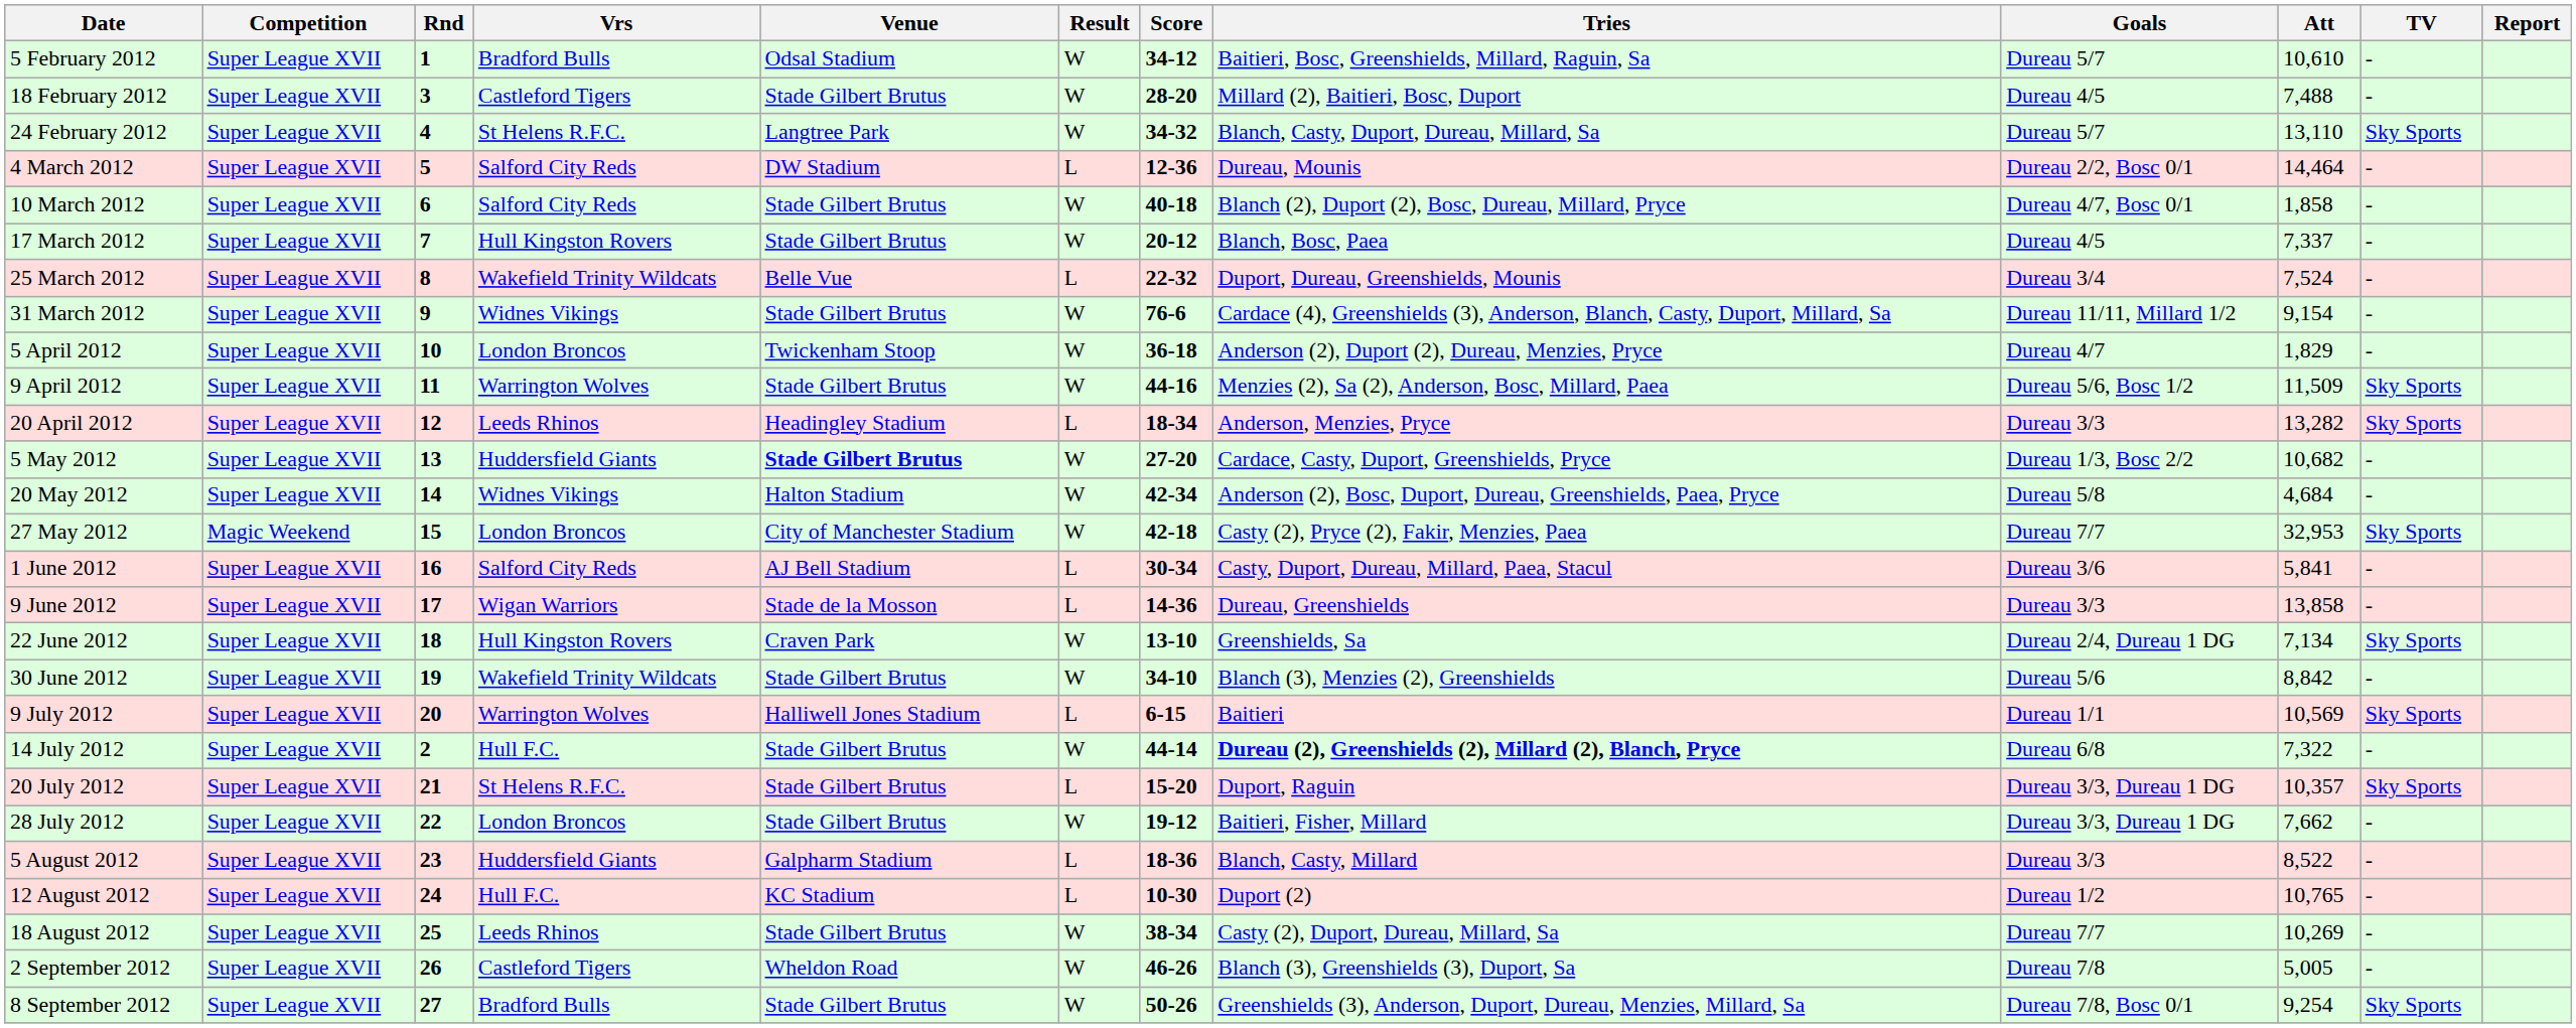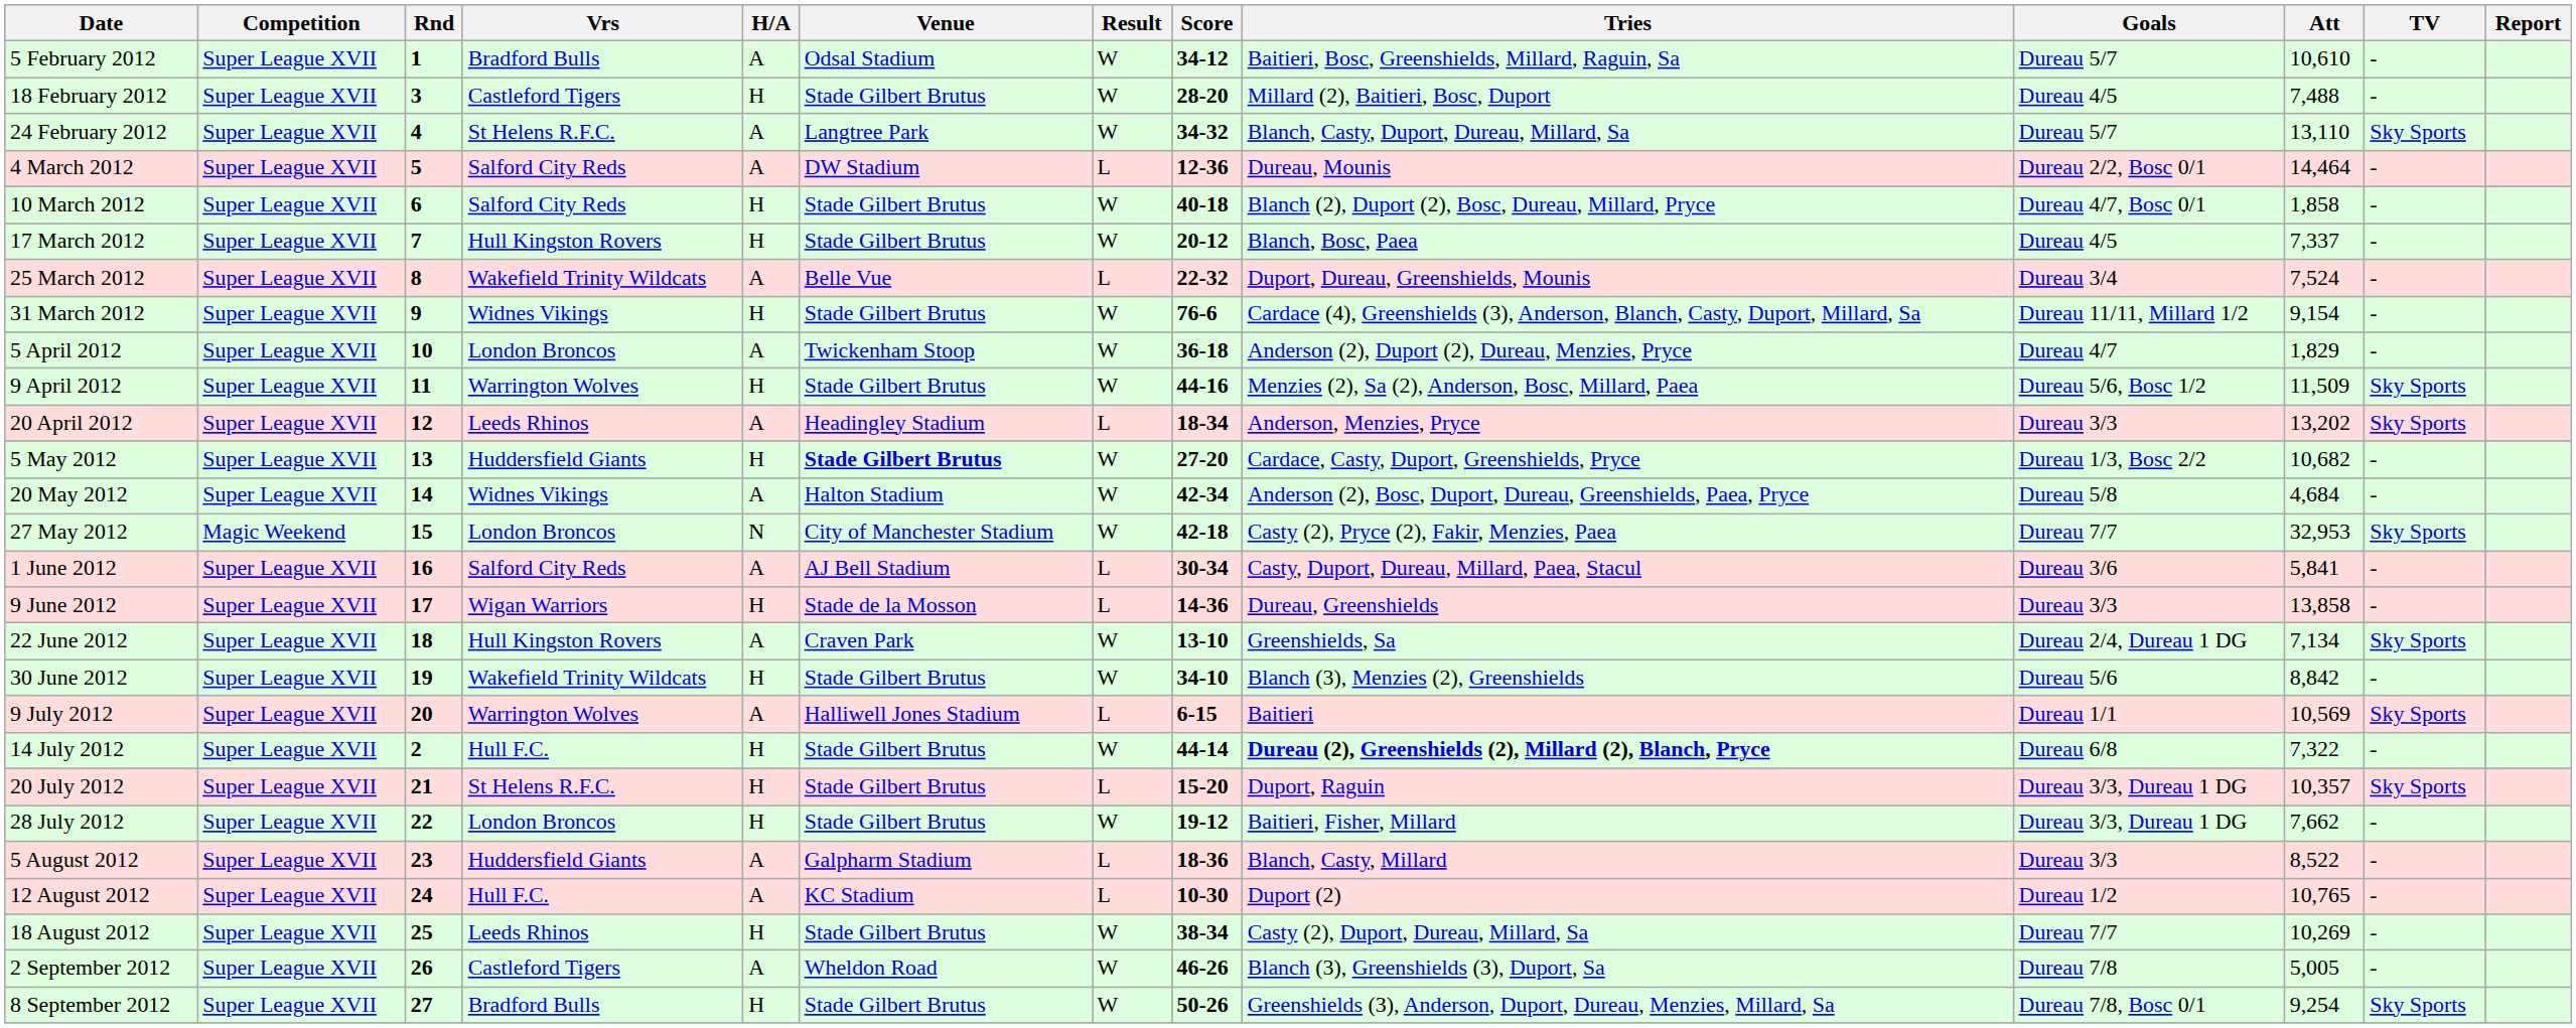 <table class="wikitable"  style="font-size:85%; width:100%;">
 <tr>
 <th>Date</th>
 <th>Competition</th>
 <th>Rnd</th>
 <th>Vrs</th>
+<th>H/A</th>
 <th>Venue</th>
 <th>Result</th>
 <th>Score</th>
 <th>Tries</th>
 <th>Goals</th>
 <th>Att</th>
 <th>TV</th>
 <th>Report</th>
 </tr>
 <tr style="background:#ddffdd;" width=20 | >
 <td>5 February 2012</td>
 <td><a href='#'>Super League XVII</a></td>
 <td><strong>1</strong></td>
 <td><a href='#'>Bradford Bulls</a></td>
+<td>A</td>
 <td><a href='#'>Odsal Stadium</a></td>
 <td>W</td>
 <td><strong>34-12</strong></td>
 <td><a href='#'>Baitieri</a>, <a href='#'>Bosc</a>, <a href='#'>Greenshields</a>, <a href='#'>Millard</a>, <a href='#'>Raguin</a>, <a href='#'>Sa</a></td>
 <td><a href='#'>Dureau</a> 5/7</td>
 <td>10,610</td>
 <td>-</td>
 <td></td>
 </tr>
 <tr style="background:#ddffdd;" width=20 | >
 <td>18 February 2012</td>
 <td><a href='#'>Super League XVII</a></td>
 <td><strong>3</strong></td>
 <td><a href='#'>Castleford Tigers</a></td>
+<td>H</td>
 <td><a href='#'>Stade Gilbert Brutus</a></td>
 <td>W</td>
 <td><strong>28-20</strong></td>
 <td><a href='#'>Millard</a> (2), <a href='#'>Baitieri</a>, <a href='#'>Bosc</a>, <a href='#'>Duport</a></td>
 <td><a href='#'>Dureau</a> 4/5</td>
 <td>7,488</td>
 <td>-</td>
 <td></td>
 </tr>
 <tr style="background:#ddffdd;" width=20 | >
 <td>24 February 2012</td>
 <td><a href='#'>Super League XVII</a></td>
 <td><strong>4</strong></td>
 <td><a href='#'>St Helens R.F.C.</a></td>
+<td>A</td>
 <td><a href='#'>Langtree Park</a></td>
 <td>W</td>
 <td><strong>34-32</strong></td>
 <td><a href='#'>Blanch</a>, <a href='#'>Casty</a>, <a href='#'>Duport</a>, <a href='#'>Dureau</a>, <a href='#'>Millard</a>, <a href='#'>Sa</a></td>
 <td><a href='#'>Dureau</a> 5/7</td>
 <td>13,110</td>
 <td><a href='#'>Sky Sports</a></td>
 <td></td>
 </tr>
 <tr style="background:#ffdddd;" width=20 | >
 <td>4 March 2012</td>
 <td><a href='#'>Super League XVII</a></td>
 <td><strong>5</strong></td>
 <td><a href='#'>Salford City Reds</a></td>
+<td>A</td>
 <td><a href='#'>DW Stadium</a></td>
 <td>L</td>
 <td><strong>12-36</strong></td>
 <td><a href='#'>Dureau</a>, <a href='#'>Mounis</a></td>
 <td><a href='#'>Dureau</a> 2/2, <a href='#'>Bosc</a> 0/1</td>
 <td>14,464</td>
 <td>-</td>
 <td></td>
 </tr>
 <tr style="background:#ddffdd;" width=20 | >
 <td>10 March 2012</td>
 <td><a href='#'>Super League XVII</a></td>
 <td><strong>6</strong></td>
 <td><a href='#'>Salford City Reds</a></td>
+<td>H</td>
 <td><a href='#'>Stade Gilbert Brutus</a></td>
 <td>W</td>
 <td><strong>40-18</strong></td>
 <td><a href='#'>Blanch</a> (2), <a href='#'>Duport</a> (2), <a href='#'>Bosc</a>, <a href='#'>Dureau</a>, <a href='#'>Millard</a>, <a href='#'>Pryce</a></td>
 <td><a href='#'>Dureau</a> 4/7, <a href='#'>Bosc</a> 0/1</td>
 <td>1,858</td>
 <td>-</td>
 <td></td>
 </tr>
 <tr style="background:#ddffdd;" width=20 | >
 <td>17 March 2012</td>
 <td><a href='#'>Super League XVII</a></td>
 <td><strong>7</strong></td>
 <td><a href='#'>Hull Kingston Rovers</a></td>
+<td>H</td>
 <td><a href='#'>Stade Gilbert Brutus</a></td>
 <td>W</td>
 <td><strong>20-12</strong></td>
 <td><a href='#'>Blanch</a>, <a href='#'>Bosc</a>, <a href='#'>Paea</a></td>
 <td><a href='#'>Dureau</a> 4/5</td>
 <td>7,337</td>
 <td>-</td>
 <td></td>
 </tr>
 <tr style="background:#ffdddd;" width=20 | >
 <td>25 March 2012</td>
 <td><a href='#'>Super League XVII</a></td>
 <td><strong>8</strong></td>
 <td><a href='#'>Wakefield Trinity Wildcats</a></td>
+<td>A</td>
 <td><a href='#'>Belle Vue</a></td>
 <td>L</td>
 <td><strong>22-32</strong></td>
 <td><a href='#'>Duport</a>, <a href='#'>Dureau</a>, <a href='#'>Greenshields</a>, <a href='#'>Mounis</a></td>
 <td><a href='#'>Dureau</a> 3/4</td>
 <td>7,524</td>
 <td>-</td>
 <td></td>
 </tr>
 <tr style="background:#ddffdd;" width=20 | >
 <td>31 March 2012</td>
 <td><a href='#'>Super League XVII</a></td>
 <td><strong>9</strong></td>
 <td><a href='#'>Widnes Vikings</a></td>
+<td>H</td>
 <td><a href='#'>Stade Gilbert Brutus</a></td>
 <td>W</td>
 <td><strong>76-6</strong></td>
 <td><a href='#'>Cardace</a> (4), <a href='#'>Greenshields</a> (3), <a href='#'>Anderson</a>, <a href='#'>Blanch</a>, <a href='#'>Casty</a>, <a href='#'>Duport</a>, <a href='#'>Millard</a>, <a href='#'>Sa</a></td>
 <td><a href='#'>Dureau</a> 11/11, <a href='#'>Millard</a> 1/2</td>
 <td>9,154</td>
 <td>-</td>
 <td></td>
 </tr>
 <tr style="background:#ddffdd;" width=20 | >
 <td>5 April 2012</td>
 <td><a href='#'>Super League XVII</a></td>
 <td><strong>10</strong></td>
 <td><a href='#'>London Broncos</a></td>
+<td>A</td>
 <td><a href='#'>Twickenham Stoop</a></td>
 <td>W</td>
 <td><strong>36-18</strong></td>
 <td><a href='#'>Anderson</a> (2), <a href='#'>Duport</a> (2), <a href='#'>Dureau</a>, <a href='#'>Menzies</a>, <a href='#'>Pryce</a></td>
 <td><a href='#'>Dureau</a> 4/7</td>
 <td>1,829</td>
 <td>-</td>
 <td></td>
 </tr>
 <tr style="background:#ddffdd;" width=20 | >
 <td>9 April 2012</td>
 <td><a href='#'>Super League XVII</a></td>
 <td><strong>11</strong></td>
 <td><a href='#'>Warrington Wolves</a></td>
+<td>H</td>
 <td><a href='#'>Stade Gilbert Brutus</a></td>
 <td>W</td>
 <td><strong>44-16</strong></td>
 <td><a href='#'>Menzies</a> (2), <a href='#'>Sa</a> (2), <a href='#'>Anderson</a>, <a href='#'>Bosc</a>, <a href='#'>Millard</a>, <a href='#'>Paea</a></td>
 <td><a href='#'>Dureau</a> 5/6, <a href='#'>Bosc</a> 1/2</td>
 <td>11,509</td>
 <td><a href='#'>Sky Sports</a></td>
 <td></td>
 </tr>
 <tr style="background:#ffdddd;" width=20 | >
 <td>20 April 2012</td>
 <td><a href='#'>Super League XVII</a></td>
 <td><strong>12</strong></td>
 <td><a href='#'>Leeds Rhinos</a></td>
+<td>A</td>
 <td><a href='#'>Headingley Stadium</a></td>
 <td>L</td>
 <td><strong>18-34</strong></td>
 <td><a href='#'>Anderson</a>, <a href='#'>Menzies</a>, <a href='#'>Pryce</a></td>
 <td><a href='#'>Dureau</a> 3/3</td>
-<td>13,282</td>
+<td>13,202</td>
 <td><a href='#'>Sky Sports</a></td>
 <td></td>
 </tr>
 <tr style="background:#ddffdd;" width=20 | >
 <td>5 May 2012</td>
 <td><a href='#'>Super League XVII</a></td>
 <td><strong>13</strong></td>
 <td><a href='#'>Huddersfield Giants</a></td>
+<td>H</td>
 <td><strong><a href='#'>Stade Gilbert Brutus</a></strong></td>
 <td>W</td>
 <td><strong>27-20</strong></td>
 <td><a href='#'>Cardace</a>, <a href='#'>Casty</a>, <a href='#'>Duport</a>, <a href='#'>Greenshields</a>, <a href='#'>Pryce</a></td>
 <td><a href='#'>Dureau</a> 1/3, <a href='#'>Bosc</a> 2/2</td>
 <td>10,682</td>
 <td>-</td>
 <td></td>
 </tr>
 <tr style="background:#ddffdd;" width=20 | >
 <td>20 May 2012</td>
 <td><a href='#'>Super League XVII</a></td>
 <td><strong>14</strong></td>
 <td><a href='#'>Widnes Vikings</a></td>
+<td>A</td>
 <td><a href='#'>Halton Stadium</a></td>
 <td>W</td>
 <td><strong>42-34</strong></td>
 <td><a href='#'>Anderson</a> (2), <a href='#'>Bosc</a>, <a href='#'>Duport</a>, <a href='#'>Dureau</a>, <a href='#'>Greenshields</a>, <a href='#'>Paea</a>, <a href='#'>Pryce</a></td>
 <td><a href='#'>Dureau</a> 5/8</td>
 <td>4,684</td>
 <td>-</td>
 <td></td>
 </tr>
 <tr style="background:#ddffdd;" width=20 | >
 <td>27 May 2012</td>
 <td><a href='#'>Magic Weekend</a></td>
 <td><strong>15</strong></td>
 <td><a href='#'>London Broncos</a></td>
+<td>N</td>
 <td><a href='#'>City of Manchester Stadium</a></td>
 <td>W</td>
 <td><strong>42-18</strong></td>
 <td><a href='#'>Casty</a> (2), <a href='#'>Pryce</a> (2), <a href='#'>Fakir</a>, <a href='#'>Menzies</a>, <a href='#'>Paea</a></td>
 <td><a href='#'>Dureau</a> 7/7</td>
 <td>32,953</td>
 <td><a href='#'>Sky Sports</a></td>
 <td></td>
 </tr>
 <tr style="background:#ffdddd;" width=20 | >
 <td>1 June 2012</td>
 <td><a href='#'>Super League XVII</a></td>
 <td><strong>16</strong></td>
 <td><a href='#'>Salford City Reds</a></td>
+<td>A</td>
 <td><a href='#'>AJ Bell Stadium</a></td>
 <td>L</td>
 <td><strong>30-34</strong></td>
 <td><a href='#'>Casty</a>, <a href='#'>Duport</a>, <a href='#'>Dureau</a>, <a href='#'>Millard</a>, <a href='#'>Paea</a>, <a href='#'>Stacul</a></td>
 <td><a href='#'>Dureau</a> 3/6</td>
 <td>5,841</td>
 <td>-</td>
 <td></td>
 </tr>
 <tr style="background:#ffdddd;" width=20 | >
 <td>9 June 2012</td>
 <td><a href='#'>Super League XVII</a></td>
 <td><strong>17</strong></td>
 <td><a href='#'>Wigan Warriors</a></td>
+<td>H</td>
 <td><a href='#'>Stade de la Mosson</a></td>
 <td>L</td>
 <td><strong>14-36</strong></td>
 <td><a href='#'>Dureau</a>, <a href='#'>Greenshields</a></td>
 <td><a href='#'>Dureau</a> 3/3</td>
 <td>13,858</td>
 <td>-</td>
 <td></td>
 </tr>
 <tr style="background:#ddffdd;" width=20 | >
 <td>22 June 2012</td>
 <td><a href='#'>Super League XVII</a></td>
 <td><strong>18</strong></td>
 <td><a href='#'>Hull Kingston Rovers</a></td>
+<td>A</td>
 <td><a href='#'>Craven Park</a></td>
 <td>W</td>
 <td><strong>13-10</strong></td>
 <td><a href='#'>Greenshields</a>, <a href='#'>Sa</a></td>
 <td><a href='#'>Dureau</a> 2/4, <a href='#'>Dureau</a> 1 DG</td>
 <td>7,134</td>
 <td><a href='#'>Sky Sports</a></td>
 <td></td>
 </tr>
 <tr style="background:#ddffdd;" width=20 | >
 <td>30 June 2012</td>
 <td><a href='#'>Super League XVII</a></td>
 <td><strong>19</strong></td>
 <td><a href='#'>Wakefield Trinity Wildcats</a></td>
+<td>H</td>
 <td><a href='#'>Stade Gilbert Brutus</a></td>
 <td>W</td>
 <td><strong>34-10</strong></td>
 <td><a href='#'>Blanch</a> (3), <a href='#'>Menzies</a> (2), <a href='#'>Greenshields</a></td>
 <td><a href='#'>Dureau</a> 5/6</td>
 <td>8,842</td>
 <td>-</td>
 <td></td>
 </tr>
 <tr style="background:#ffdddd;" width=20 | >
 <td>9 July 2012</td>
 <td><a href='#'>Super League XVII</a></td>
 <td><strong>20</strong></td>
 <td><a href='#'>Warrington Wolves</a></td>
+<td>A</td>
 <td><a href='#'>Halliwell Jones Stadium</a></td>
 <td>L</td>
 <td><strong>6-15</strong></td>
 <td><a href='#'>Baitieri</a></td>
 <td><a href='#'>Dureau</a> 1/1</td>
 <td>10,569</td>
 <td><a href='#'>Sky Sports</a></td>
 <td></td>
 </tr>
 <tr style="background:#ddffdd;" width=20 | >
 <td>14 July 2012</td>
 <td><a href='#'>Super League XVII</a></td>
 <td><strong>2</strong></td>
 <td><a href='#'>Hull F.C.</a></td>
+<td>H</td>
 <td><a href='#'>Stade Gilbert Brutus</a></td>
 <td>W</td>
 <td><strong>44-14</strong></td>
 <td><strong><a href='#'>Dureau</a> (2), <a href='#'>Greenshields</a> (2), <a href='#'>Millard</a> (2), <a href='#'>Blanch</a>, <a href='#'>Pryce</a></strong></td>
 <td><a href='#'>Dureau</a> 6/8</td>
 <td>7,322</td>
 <td>-</td>
 <td></td>
 </tr>
 <tr style="background:#ffdddd;" width=20 | >
 <td>20 July 2012</td>
 <td><a href='#'>Super League XVII</a></td>
 <td><strong>21</strong></td>
 <td><a href='#'>St Helens R.F.C.</a></td>
+<td>H</td>
 <td><a href='#'>Stade Gilbert Brutus</a></td>
 <td>L</td>
 <td><strong>15-20</strong></td>
 <td><a href='#'>Duport</a>, <a href='#'>Raguin</a></td>
 <td><a href='#'>Dureau</a> 3/3, <a href='#'>Dureau</a> 1 DG</td>
 <td>10,357</td>
 <td><a href='#'>Sky Sports</a></td>
 <td></td>
 </tr>
 <tr style="background:#ddffdd;" width=20 | >
 <td>28 July 2012</td>
 <td><a href='#'>Super League XVII</a></td>
 <td><strong>22</strong></td>
 <td><a href='#'>London Broncos</a></td>
+<td>H</td>
 <td><a href='#'>Stade Gilbert Brutus</a></td>
 <td>W</td>
 <td><strong>19-12</strong></td>
 <td><a href='#'>Baitieri</a>, <a href='#'>Fisher</a>, <a href='#'>Millard</a></td>
 <td><a href='#'>Dureau</a> 3/3, <a href='#'>Dureau</a> 1 DG</td>
 <td>7,662</td>
 <td>-</td>
 <td></td>
 </tr>
 <tr style="background:#ffdddd;" width=20 | >
 <td>5 August 2012</td>
 <td><a href='#'>Super League XVII</a></td>
 <td><strong>23</strong></td>
 <td><a href='#'>Huddersfield Giants</a></td>
+<td>A</td>
 <td><a href='#'>Galpharm Stadium</a></td>
 <td>L</td>
 <td><strong>18-36</strong></td>
 <td><a href='#'>Blanch</a>, <a href='#'>Casty</a>, <a href='#'>Millard</a></td>
 <td><a href='#'>Dureau</a> 3/3</td>
 <td>8,522</td>
 <td>-</td>
 <td></td>
 </tr>
 <tr style="background:#ffdddd;" width=20 | >
 <td>12 August 2012</td>
 <td><a href='#'>Super League XVII</a></td>
 <td><strong>24</strong></td>
 <td><a href='#'>Hull F.C.</a></td>
+<td>A</td>
 <td><a href='#'>KC Stadium</a></td>
 <td>L</td>
 <td><strong>10-30</strong></td>
 <td><a href='#'>Duport</a> (2)</td>
 <td><a href='#'>Dureau</a> 1/2</td>
 <td>10,765</td>
 <td>-</td>
 <td></td>
 </tr>
 <tr style="background:#ddffdd;" width=20 | >
 <td>18 August 2012</td>
 <td><a href='#'>Super League XVII</a></td>
 <td><strong>25</strong></td>
 <td><a href='#'>Leeds Rhinos</a></td>
+<td>H</td>
 <td><a href='#'>Stade Gilbert Brutus</a></td>
 <td>W</td>
 <td><strong>38-34</strong></td>
 <td><a href='#'>Casty</a> (2), <a href='#'>Duport</a>, <a href='#'>Dureau</a>, <a href='#'>Millard</a>, <a href='#'>Sa</a></td>
 <td><a href='#'>Dureau</a> 7/7</td>
 <td>10,269</td>
 <td>-</td>
 <td></td>
 </tr>
 <tr style="background:#ddffdd;" width=20 | >
 <td>2 September 2012</td>
 <td><a href='#'>Super League XVII</a></td>
 <td><strong>26</strong></td>
 <td><a href='#'>Castleford Tigers</a></td>
+<td>A</td>
 <td><a href='#'>Wheldon Road</a></td>
 <td>W</td>
 <td><strong>46-26</strong></td>
 <td><a href='#'>Blanch</a> (3), <a href='#'>Greenshields</a> (3), <a href='#'>Duport</a>, <a href='#'>Sa</a></td>
 <td><a href='#'>Dureau</a> 7/8</td>
 <td>5,005</td>
 <td>-</td>
 <td></td>
 </tr>
 <tr style="background:#ddffdd;" width=20 | >
 <td>8 September 2012</td>
 <td><a href='#'>Super League XVII</a></td>
 <td><strong>27</strong></td>
 <td><a href='#'>Bradford Bulls</a></td>
+<td>H</td>
 <td><a href='#'>Stade Gilbert Brutus</a></td>
 <td>W</td>
 <td><strong>50-26</strong></td>
 <td><a href='#'>Greenshields</a> (3), <a href='#'>Anderson</a>, <a href='#'>Duport</a>, <a href='#'>Dureau</a>, <a href='#'>Menzies</a>, <a href='#'>Millard</a>, <a href='#'>Sa</a></td>
 <td><a href='#'>Dureau</a> 7/8, <a href='#'>Bosc</a> 0/1</td>
 <td>9,254</td>
 <td><a href='#'>Sky Sports</a></td>
 <td></td>
 </tr>
 </table>
